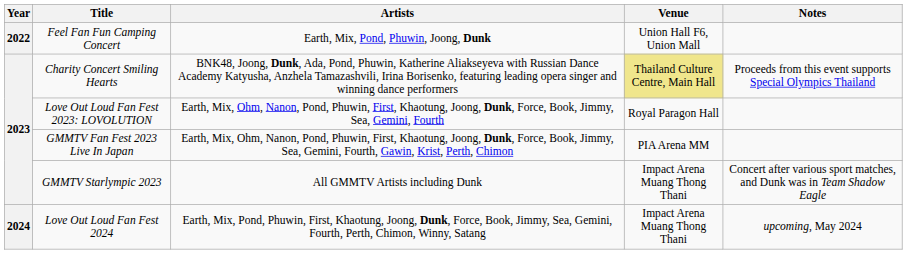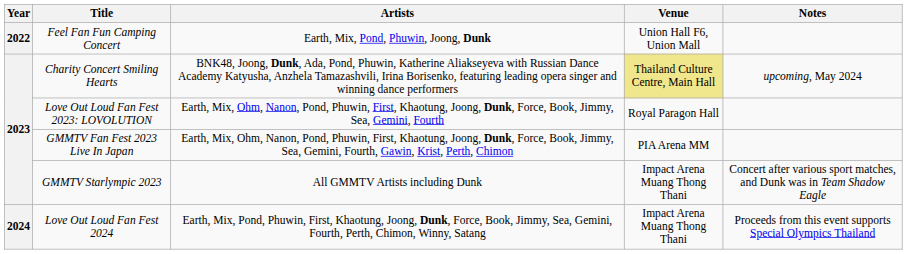 <table class="wikitable">
 <tr>
 <th>Year</th>
 <th>Title</th>
 <th>Artists</th>
 <th>Venue</th>
 <th>Notes</th>
 </tr>
 <tr align="center">
 <th rowspan="1">2022</th>
 <td><em>Feel Fan Fun Camping Concert</em></td>
 <td>Earth, Mix, <a href='#'>Pond</a>, <a href='#'>Phuwin</a>, Joong, <strong>Dunk</strong></td>
 <td>Union Hall F6, Union Mall</td>
 <td></td>
 </tr>
 <tr align="center">
 <th rowspan="4">2023</th>
 <td><em>Charity Concert Smiling Hearts</em></td>
 <td>BNK48, Joong, <strong>Dunk</strong>, Ada, Pond, Phuwin, Katherine Aliakseyeva with Russian Dance Academy Katyusha, Anzhela Tamazashvili, Irina Borisenko, featuring leading opera singer and winning dance performers</td>
 <td style="background: khaki;">Thailand Culture Centre, Main Hall</td>
-<td>Proceeds from this event supports <a href='#'>Special Olympics Thailand</a></td>
+<td><em>upcoming</em>, May 2024</td>
 </tr>
 <tr align="center">
 <td><em>Love Out Loud Fan Fest 2023: LOVOLUTION</em></td>
 <td>Earth, Mix, <a href='#'>Ohm</a>, <a href='#'>Nanon</a>, Pond, Phuwin, <a href='#'>First</a>, Khaotung, Joong, <strong>Dunk</strong>, Force, Book, Jimmy, Sea, <a href='#'>Gemini</a>, <a href='#'>Fourth</a></td>
 <td>Royal Paragon Hall</td>
 <td></td>
 </tr>
 <tr align="center">
 <td><em>GMMTV Fan Fest 2023 Live In Japan</em></td>
 <td>Earth, Mix, Ohm, Nanon, Pond, Phuwin, First, Khaotung, Joong, <strong>Dunk</strong>, Force, Book, Jimmy, Sea, Gemini, Fourth, <a href='#'>Gawin</a>, <a href='#'>Krist</a>, <a href='#'>Perth</a>, <a href='#'>Chimon</a></td>
 <td>PIA Arena MM</td>
 <td></td>
 </tr>
 <tr align="center">
 <td><em>GMMTV Starlympic 2023</em></td>
 <td>All GMMTV Artists including Dunk</td>
 <td>Impact Arena Muang Thong Thani</td>
 <td>Concert after various sport matches, and Dunk was in <em>Team Shadow Eagle</em></td>
 </tr>
 <tr align="center">
 <th rowspan="1">2024</th>
 <td><em>Love Out Loud Fan Fest 2024</em></td>
 <td>Earth, Mix, Pond, Phuwin, First, Khaotung, Joong, <strong>Dunk</strong>, Force, Book, Jimmy, Sea, Gemini, Fourth, Perth, Chimon, Winny, Satang</td>
 <td>Impact Arena Muang Thong Thani</td>
-<td><em>upcoming</em>, May 2024</td>
+<td>Proceeds from this event supports <a href='#'>Special Olympics Thailand</a></td>
 </tr>
 </table>
